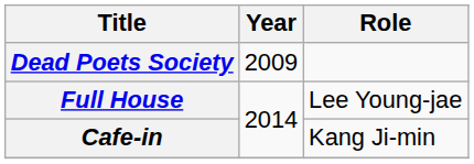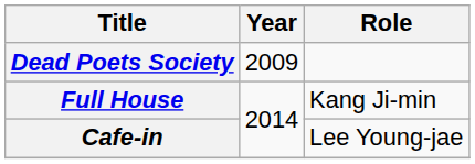 <table class="wikitable plainrowheaders">
 <tr>
 <th>Title</th>
 <th>Year</th>
 <th>Role</th>
 </tr>
 <tr>
 <th scope="row"><em><a href='#'>Dead Poets Society</a></em></th>
 <td>2009</td>
 <td></td>
 </tr>
 <tr>
 <th scope="row"><em><a href='#'>Full House</a></em></th>
 <td rowspan=2>2014</td>
-<td>Lee Young-jae</td>
+<td>Kang Ji-min</td>
 </tr>
 <tr>
 <th scope="row"><em>Cafe-in</em></th>
-<td>Kang Ji-min</td>
+<td>Lee Young-jae</td>
 </tr>
 <tr>
 </tr>
 </table>
